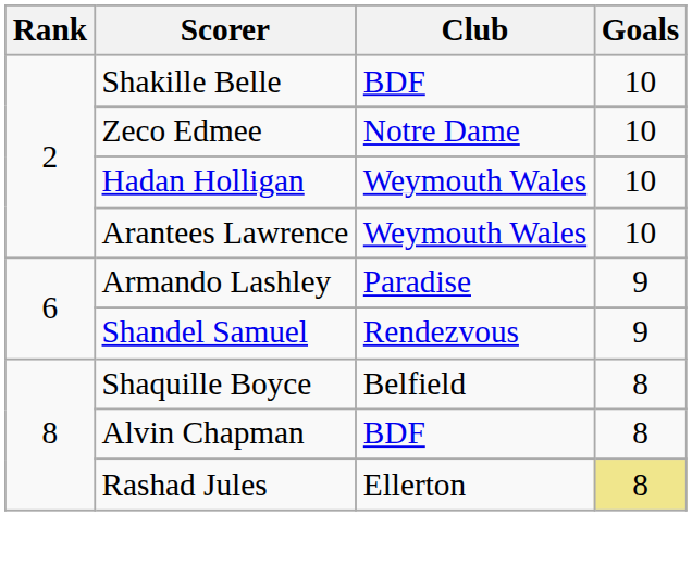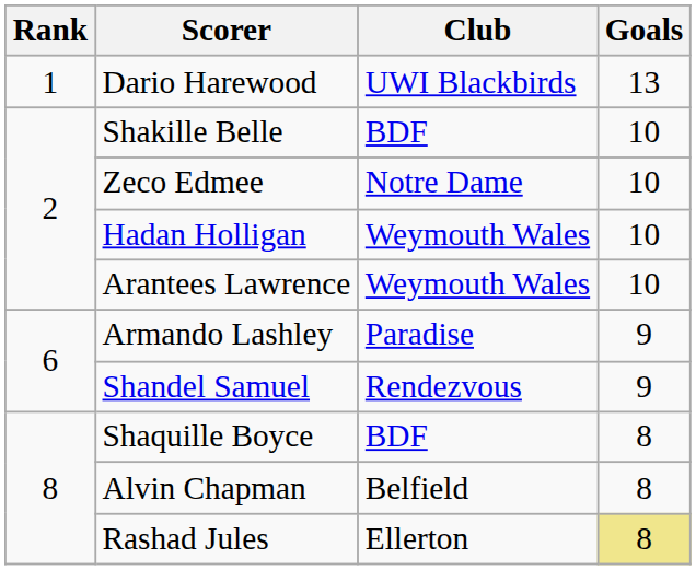 <table class="wikitable" style="text-align:center">
 <tr>
 <th>Rank</th>
 <th>Scorer</th>
 <th>Club</th>
 <th>Goals</th>
+</tr>
+<tr>
+<td>1</td>
+<td align="left"> Dario Harewood</td>
+<td align="left"><a href='#'>UWI Blackbirds</a></td>
+<td>13</td>
 </tr>
 <tr>
 <td rowspan=4>2</td>
 <td align="left"> Shakille Belle</td>
 <td align="left"><a href='#'>BDF</a></td>
 <td>10</td>
 </tr>
 <tr>
 <td align="left"> Zeco Edmee</td>
 <td align="left"><a href='#'>Notre Dame</a></td>
 <td>10</td>
 </tr>
 <tr>
 <td align="left"> <a href='#'>Hadan Holligan</a></td>
 <td align="left"><a href='#'>Weymouth Wales</a></td>
 <td>10</td>
 </tr>
 <tr>
 <td align="left"> Arantees Lawrence</td>
 <td align="left"><a href='#'>Weymouth Wales</a></td>
 <td>10</td>
 </tr>
 <tr>
 <td rowspan=2>6</td>
 <td align="left"> Armando Lashley</td>
 <td align="left"><a href='#'>Paradise</a></td>
 <td>9</td>
 </tr>
 <tr>
 <td align="left"> <a href='#'>Shandel Samuel</a></td>
 <td align="left"><a href='#'>Rendezvous</a></td>
 <td>9</td>
 </tr>
 <tr>
 <td rowspan=3>8</td>
 <td align="left"> Shaquille Boyce</td>
-<td align="left">Belfield</td>
+<td align="left"><a href='#'>BDF</a></td>
 <td>8</td>
 </tr>
 <tr>
 <td align="left"> Alvin Chapman</td>
-<td align="left"><a href='#'>BDF</a></td>
+<td align="left">Belfield</td>
 <td>8</td>
 </tr>
 <tr>
 <td align="left"> Rashad Jules</td>
 <td align="left">Ellerton</td>
 <td style="background: khaki;">8</td>
 </tr>
 </table>
